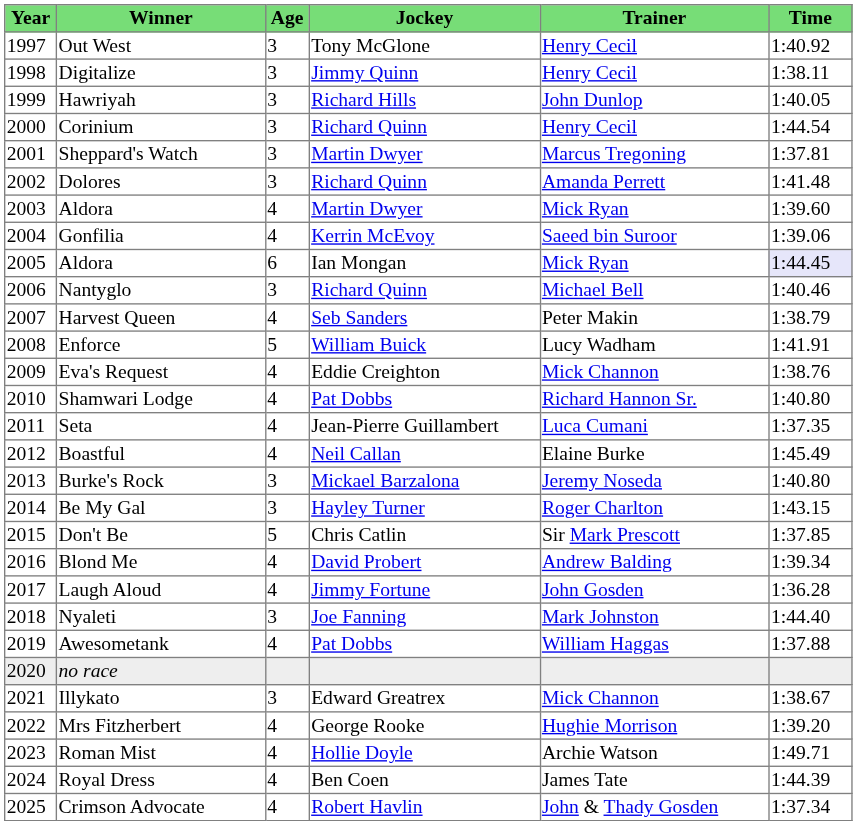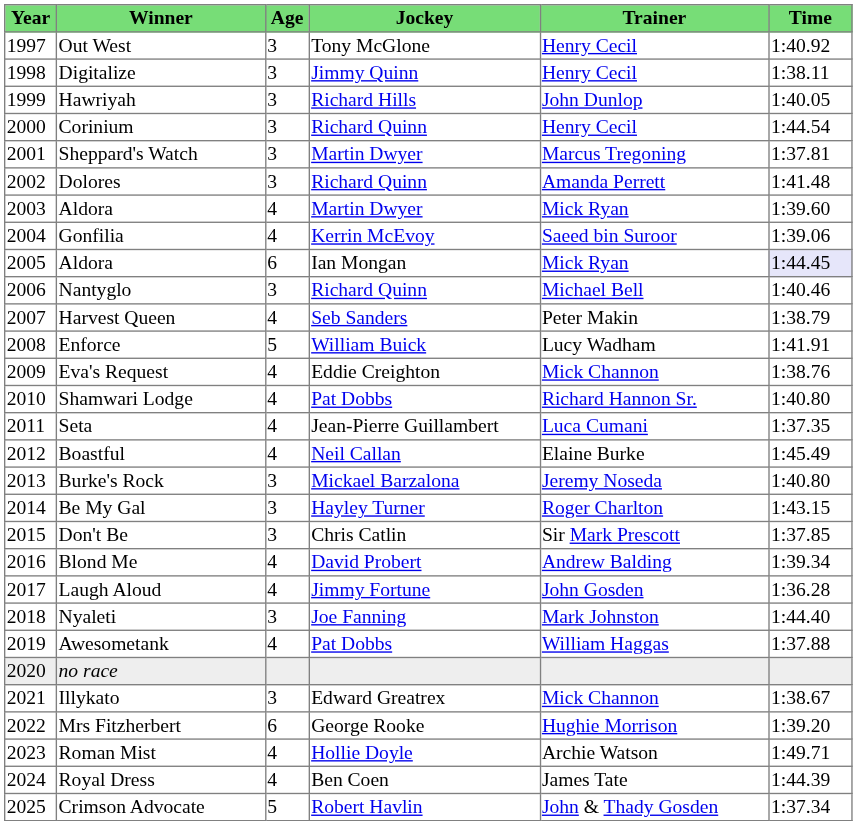 <table class = "sortable" | border="1" style="border-collapse: collapse; font-size:90%">
 <tr bgcolor="#77dd77" align="center">
 <th style="width:36px"><strong>Year</strong></th>
 <th style="width:160px"><strong>Winner</strong></th>
 <th style="width:30px"><strong>Age</strong></th>
 <th style="width:180px"><strong>Jockey</strong></th>
 <th style="width:180px"><strong>Trainer</strong></th>
 <th style="width:60px"><strong>Time</strong></th>
 </tr>
 <tr>
 <td>1997</td>
 <td>Out West</td>
 <td>3</td>
 <td>Tony McGlone</td>
 <td><a href='#'>Henry Cecil</a></td>
 <td>1:40.92</td>
 </tr>
 <tr>
 <td>1998</td>
 <td>Digitalize</td>
 <td>3</td>
 <td><a href='#'>Jimmy Quinn</a></td>
 <td><a href='#'>Henry Cecil</a></td>
 <td>1:38.11</td>
 </tr>
 <tr>
 <td>1999</td>
 <td>Hawriyah</td>
 <td>3</td>
 <td><a href='#'>Richard Hills</a></td>
 <td><a href='#'>John Dunlop</a></td>
 <td>1:40.05</td>
 </tr>
 <tr>
 <td>2000</td>
 <td>Corinium</td>
 <td>3</td>
 <td><a href='#'>Richard Quinn</a></td>
 <td><a href='#'>Henry Cecil</a></td>
 <td>1:44.54</td>
 </tr>
 <tr>
 <td>2001</td>
 <td>Sheppard's Watch</td>
 <td>3</td>
 <td><a href='#'>Martin Dwyer</a></td>
 <td><a href='#'>Marcus Tregoning</a></td>
 <td>1:37.81</td>
 </tr>
 <tr>
 <td>2002</td>
 <td>Dolores</td>
 <td>3</td>
 <td><a href='#'>Richard Quinn</a></td>
 <td><a href='#'>Amanda Perrett</a></td>
 <td>1:41.48</td>
 </tr>
 <tr>
 <td>2003</td>
 <td>Aldora</td>
 <td>4</td>
 <td><a href='#'>Martin Dwyer</a></td>
 <td><a href='#'>Mick Ryan</a></td>
 <td>1:39.60</td>
 </tr>
 <tr>
 <td>2004</td>
 <td>Gonfilia</td>
 <td>4</td>
 <td><a href='#'>Kerrin McEvoy</a></td>
 <td><a href='#'>Saeed bin Suroor</a></td>
 <td>1:39.06</td>
 </tr>
 <tr>
 <td>2005</td>
 <td>Aldora</td>
 <td>6</td>
 <td>Ian Mongan</td>
 <td><a href='#'>Mick Ryan</a></td>
 <td style="background: lavender;">1:44.45</td>
 </tr>
 <tr>
 <td>2006</td>
 <td>Nantyglo</td>
 <td>3</td>
 <td><a href='#'>Richard Quinn</a></td>
 <td><a href='#'>Michael Bell</a></td>
 <td>1:40.46</td>
 </tr>
 <tr>
 <td>2007</td>
 <td>Harvest Queen</td>
 <td>4</td>
 <td><a href='#'>Seb Sanders</a></td>
 <td>Peter Makin</td>
 <td>1:38.79</td>
 </tr>
 <tr>
 <td>2008</td>
 <td>Enforce</td>
 <td>5</td>
 <td><a href='#'>William Buick</a></td>
 <td>Lucy Wadham</td>
 <td>1:41.91</td>
 </tr>
 <tr>
 <td>2009</td>
 <td>Eva's Request</td>
 <td>4</td>
 <td>Eddie Creighton</td>
 <td><a href='#'>Mick Channon</a></td>
 <td>1:38.76</td>
 </tr>
 <tr>
 <td>2010</td>
 <td>Shamwari Lodge</td>
 <td>4</td>
 <td><a href='#'>Pat Dobbs</a></td>
 <td><a href='#'>Richard Hannon Sr.</a></td>
 <td>1:40.80</td>
 </tr>
 <tr>
 <td>2011</td>
 <td>Seta</td>
 <td>4</td>
 <td>Jean-Pierre Guillambert</td>
 <td><a href='#'>Luca Cumani</a></td>
 <td>1:37.35</td>
 </tr>
 <tr>
 <td>2012</td>
 <td>Boastful</td>
 <td>4</td>
 <td><a href='#'>Neil Callan</a></td>
 <td>Elaine Burke</td>
 <td>1:45.49</td>
 </tr>
 <tr>
 <td>2013</td>
 <td>Burke's Rock</td>
 <td>3</td>
 <td><a href='#'>Mickael Barzalona</a></td>
 <td><a href='#'>Jeremy Noseda</a></td>
 <td>1:40.80</td>
 </tr>
 <tr>
 <td>2014</td>
 <td>Be My Gal</td>
 <td>3</td>
 <td><a href='#'>Hayley Turner</a></td>
 <td><a href='#'>Roger Charlton</a></td>
 <td>1:43.15</td>
 </tr>
 <tr>
 <td>2015</td>
 <td>Don't Be</td>
-<td>5</td>
+<td>3</td>
 <td>Chris Catlin</td>
 <td>Sir <a href='#'>Mark Prescott</a></td>
 <td>1:37.85</td>
 </tr>
 <tr>
 <td>2016</td>
 <td>Blond Me</td>
 <td>4</td>
 <td><a href='#'>David Probert</a></td>
 <td><a href='#'>Andrew Balding</a></td>
 <td>1:39.34</td>
 </tr>
 <tr>
 <td>2017</td>
 <td>Laugh Aloud</td>
 <td>4</td>
 <td><a href='#'>Jimmy Fortune</a></td>
 <td><a href='#'>John Gosden</a></td>
 <td>1:36.28</td>
 </tr>
 <tr>
 <td>2018</td>
 <td>Nyaleti</td>
 <td>3</td>
 <td><a href='#'>Joe Fanning</a></td>
 <td><a href='#'>Mark Johnston</a></td>
 <td>1:44.40</td>
 </tr>
 <tr>
 <td>2019</td>
 <td>Awesometank</td>
 <td>4</td>
 <td><a href='#'>Pat Dobbs</a></td>
 <td><a href='#'>William Haggas</a></td>
 <td>1:37.88</td>
 </tr>
 <tr bgcolor="#eeeeee">
 <td data-sort-value="2020">2020</td>
 <td><em>no race</em> </td>
 <td></td>
 <td></td>
 <td></td>
 <td></td>
 </tr>
 <tr>
 <td>2021</td>
 <td>Illykato</td>
 <td>3</td>
 <td>Edward Greatrex</td>
 <td><a href='#'>Mick Channon</a></td>
 <td>1:38.67</td>
 </tr>
 <tr>
 <td>2022</td>
 <td>Mrs Fitzherbert</td>
-<td>4</td>
+<td>6</td>
 <td>George Rooke</td>
 <td><a href='#'>Hughie Morrison</a></td>
 <td>1:39.20</td>
 </tr>
 <tr>
 <td>2023</td>
 <td>Roman Mist</td>
 <td>4</td>
 <td><a href='#'>Hollie Doyle</a></td>
 <td>Archie Watson</td>
 <td>1:49.71</td>
 </tr>
 <tr>
 <td>2024</td>
 <td>Royal Dress</td>
 <td>4</td>
 <td>Ben Coen</td>
 <td>James Tate</td>
 <td>1:44.39</td>
 </tr>
 <tr>
 <td>2025</td>
 <td>Crimson Advocate</td>
-<td>4</td>
+<td>5</td>
 <td><a href='#'>Robert Havlin</a></td>
 <td><a href='#'>John</a> & <a href='#'>Thady Gosden</a></td>
 <td>1:37.34</td>
 </tr>
 </table>
